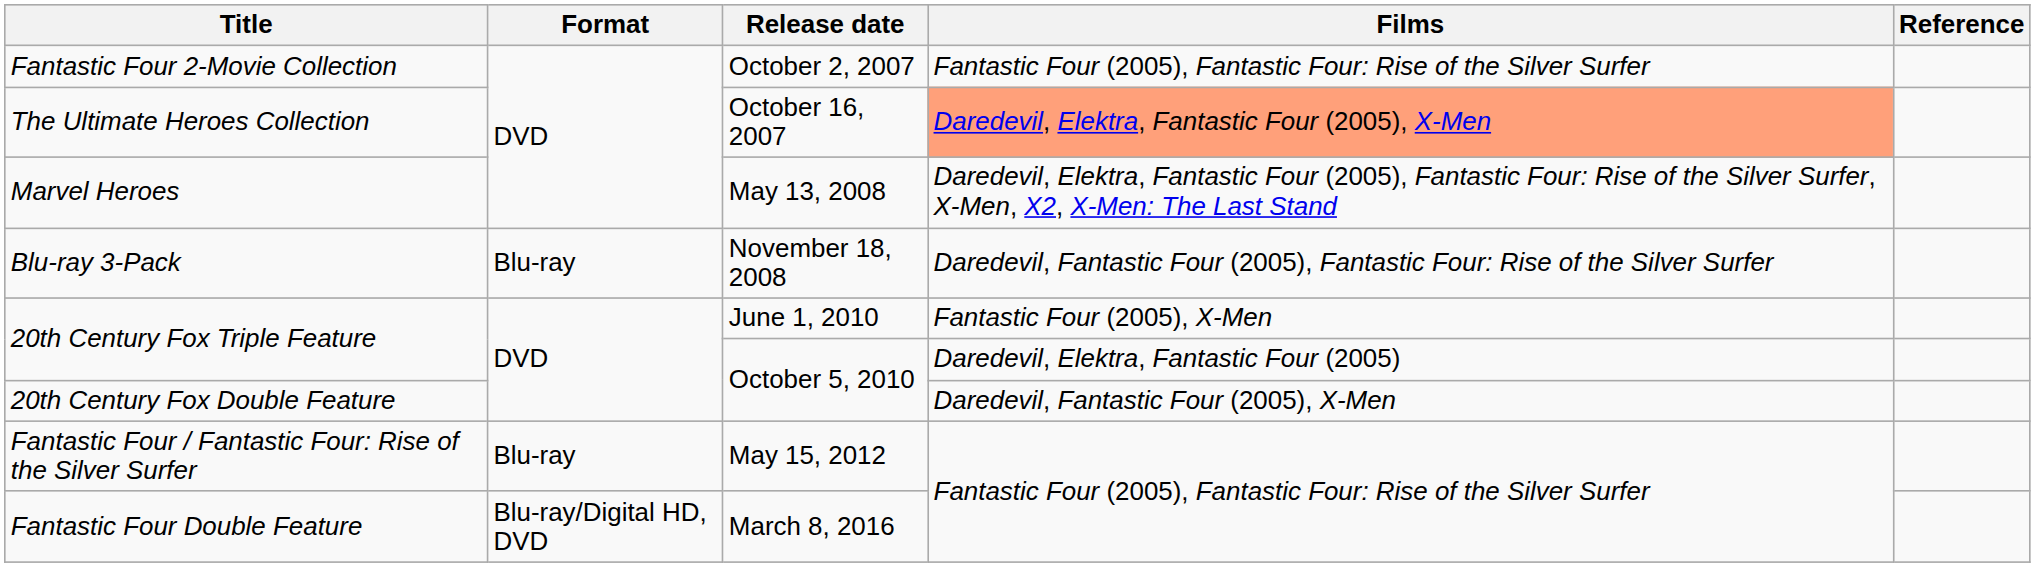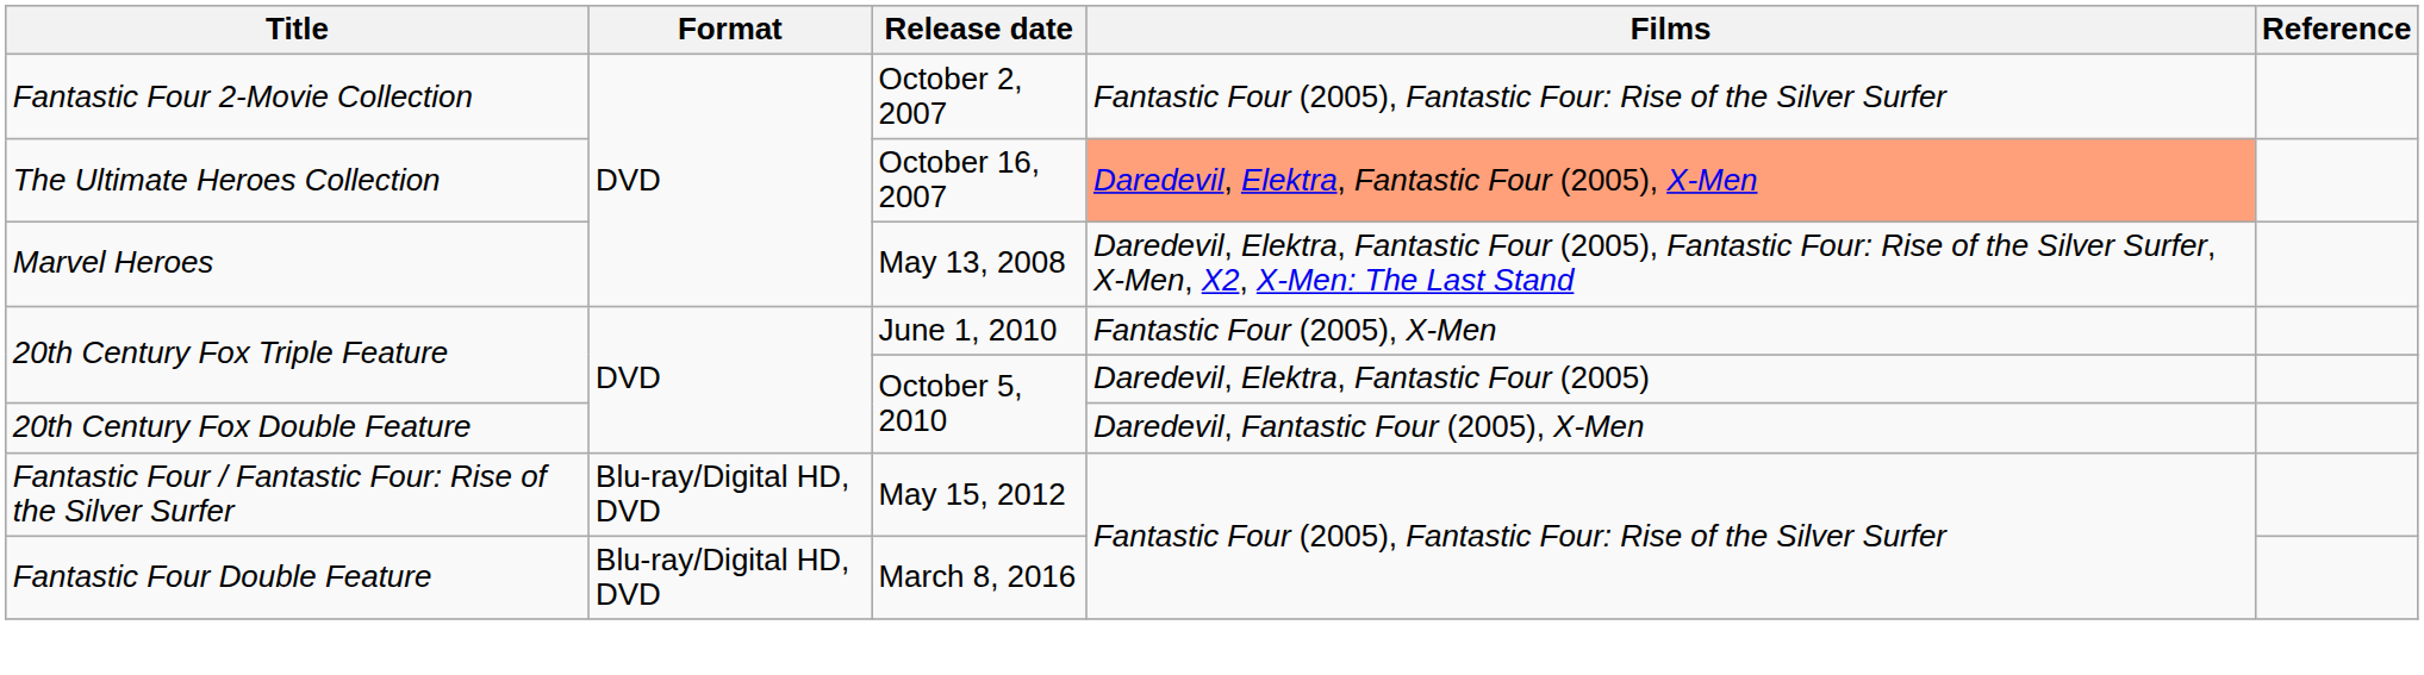 <table class="wikitable" style="width:99%;">
 <tr>
 <th>Title</th>
 <th>Format</th>
 <th>Release date</th>
 <th>Films</th>
 <th>Reference</th>
 </tr>
 <tr>
 <td><em>Fantastic Four 2-Movie Collection</em></td>
 <td rowspan="3">DVD</td>
 <td>October 2, 2007</td>
 <td><em>Fantastic Four</em> (2005), <em>Fantastic Four: Rise of the Silver Surfer</em></td>
 <td></td>
 </tr>
 <tr>
 <td><em>The Ultimate Heroes Collection</em></td>
 <td>October 16, 2007</td>
 <td style="background: lightsalmon;"><em><a href='#'>Daredevil</a></em>, <em><a href='#'>Elektra</a></em>, <em>Fantastic Four</em> (2005), <em><a href='#'>X-Men</a></em></td>
 <td></td>
 </tr>
 <tr>
 <td><em>Marvel Heroes</em></td>
 <td>May 13, 2008</td>
 <td><em>Daredevil</em>, <em>Elektra</em>, <em>Fantastic Four</em> (2005), <em>Fantastic Four: Rise of the Silver Surfer</em>, <em>X-Men</em>, <em><a href='#'>X2</a></em>, <em><a href='#'>X-Men: The Last Stand</a></em></td>
 <td></td>
 </tr>
 <tr>
-<td><em>Blu-ray 3-Pack</em></td>
-<td>Blu-ray</td>
-<td>November 18, 2008</td>
-<td><em>Daredevil</em>, <em>Fantastic Four</em> (2005), <em>Fantastic Four: Rise of the Silver Surfer</em></td>
-<td></td>
-</tr>
-<tr>
 <td rowspan=2><em>20th Century Fox Triple Feature</em></td>
 <td rowspan="3">DVD</td>
 <td>June 1, 2010</td>
 <td><em>Fantastic Four</em> (2005), <em>X-Men</em></td>
 <td></td>
 </tr>
 <tr>
 <td rowspan="2">October 5, 2010</td>
 <td><em>Daredevil</em>, <em>Elektra</em>, <em>Fantastic Four</em> (2005)</td>
 <td></td>
 </tr>
 <tr>
 <td><em>20th Century Fox Double Feature</em></td>
 <td><em>Daredevil</em>, <em>Fantastic Four</em> (2005), <em>X-Men</em></td>
 <td></td>
 </tr>
 <tr>
 <td><em>Fantastic Four / Fantastic Four: Rise of the Silver Surfer</em></td>
-<td>Blu-ray</td>
+<td>Blu-ray/Digital HD, DVD</td>
 <td>May 15, 2012</td>
 <td rowspan=2><em>Fantastic Four</em> (2005), <em>Fantastic Four: Rise of the Silver Surfer</em></td>
 <td></td>
 </tr>
 <tr>
 <td><em>Fantastic Four Double Feature</em></td>
 <td>Blu-ray/Digital HD, DVD</td>
 <td>March 8, 2016</td>
 <td></td>
 </tr>
 </table>
